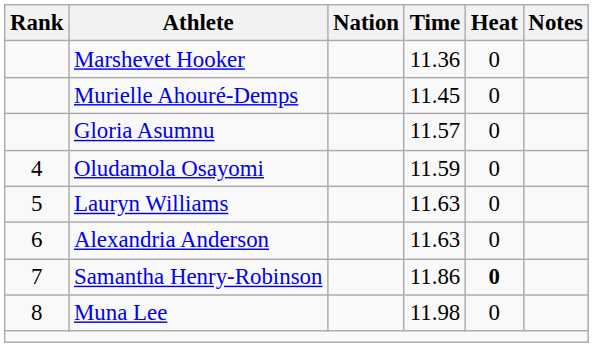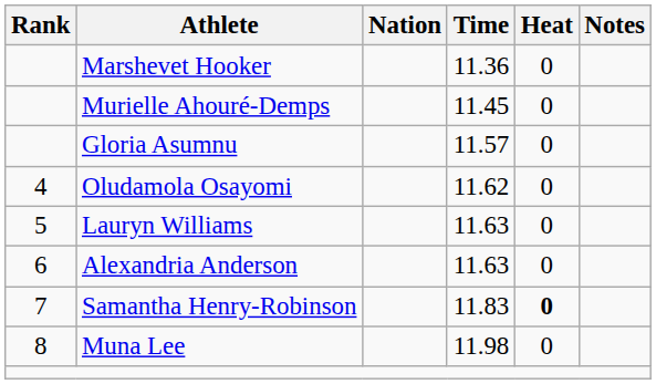 <table class="wikitable mw-datatable sortable" style="text-align:center;">
 <tr>
 <th>Rank</th>
 <th>Athlete</th>
 <th>Nation</th>
 <th>Time</th>
 <th>Heat</th>
 <th>Notes</th>
 </tr>
 <tr>
 <td></td>
 <td align=left><a href='#'>Marshevet Hooker</a></td>
 <td align=left></td>
 <td>11.36</td>
 <td>0</td>
 <td></td>
 </tr>
 <tr>
 <td></td>
 <td align=left><a href='#'>Murielle Ahouré-Demps</a></td>
 <td align=left></td>
 <td>11.45</td>
 <td>0</td>
 <td></td>
 </tr>
 <tr>
 <td></td>
 <td align=left><a href='#'>Gloria Asumnu</a></td>
 <td align=left></td>
 <td>11.57</td>
 <td>0</td>
 <td></td>
 </tr>
 <tr>
 <td>4</td>
 <td align=left><a href='#'>Oludamola Osayomi</a></td>
 <td align=left></td>
-<td>11.59</td>
+<td>11.62</td>
 <td>0</td>
 <td></td>
 </tr>
 <tr>
 <td>5</td>
 <td align=left><a href='#'>Lauryn Williams</a></td>
 <td align=left></td>
 <td>11.63</td>
 <td>0</td>
 <td></td>
 </tr>
 <tr>
 <td>6</td>
 <td align=left><a href='#'>Alexandria Anderson</a></td>
 <td align=left></td>
 <td>11.63</td>
 <td>0</td>
 <td></td>
 </tr>
 <tr>
 <td>7</td>
 <td align=left><a href='#'>Samantha Henry-Robinson</a></td>
 <td align=left></td>
-<td>11.86</td>
+<td>11.83</td>
 <td><strong>0</strong></td>
 <td></td>
 </tr>
 <tr>
 <td>8</td>
 <td align=left><a href='#'>Muna Lee</a></td>
 <td align=left></td>
 <td>11.98</td>
 <td>0</td>
 <td></td>
 </tr>
 <tr class="sortbottom">
 <td colspan=6></td>
 </tr>
 </table>
